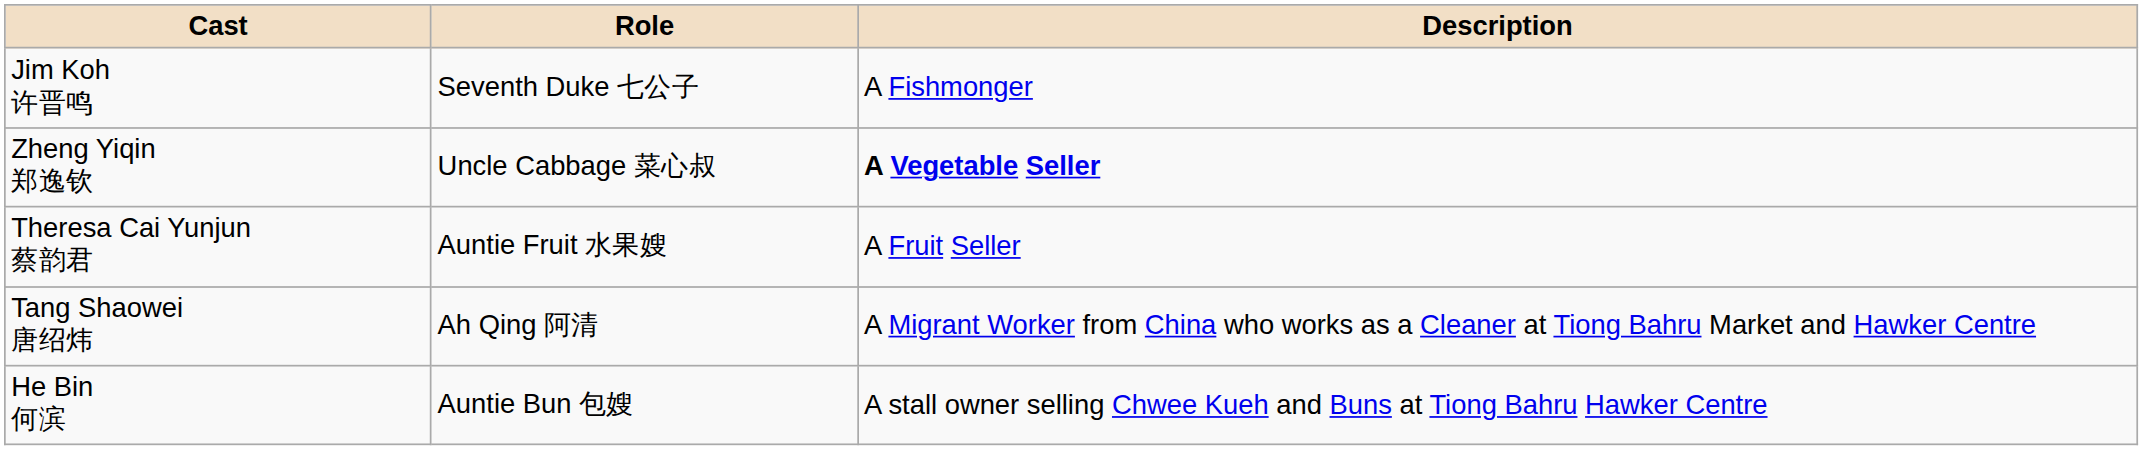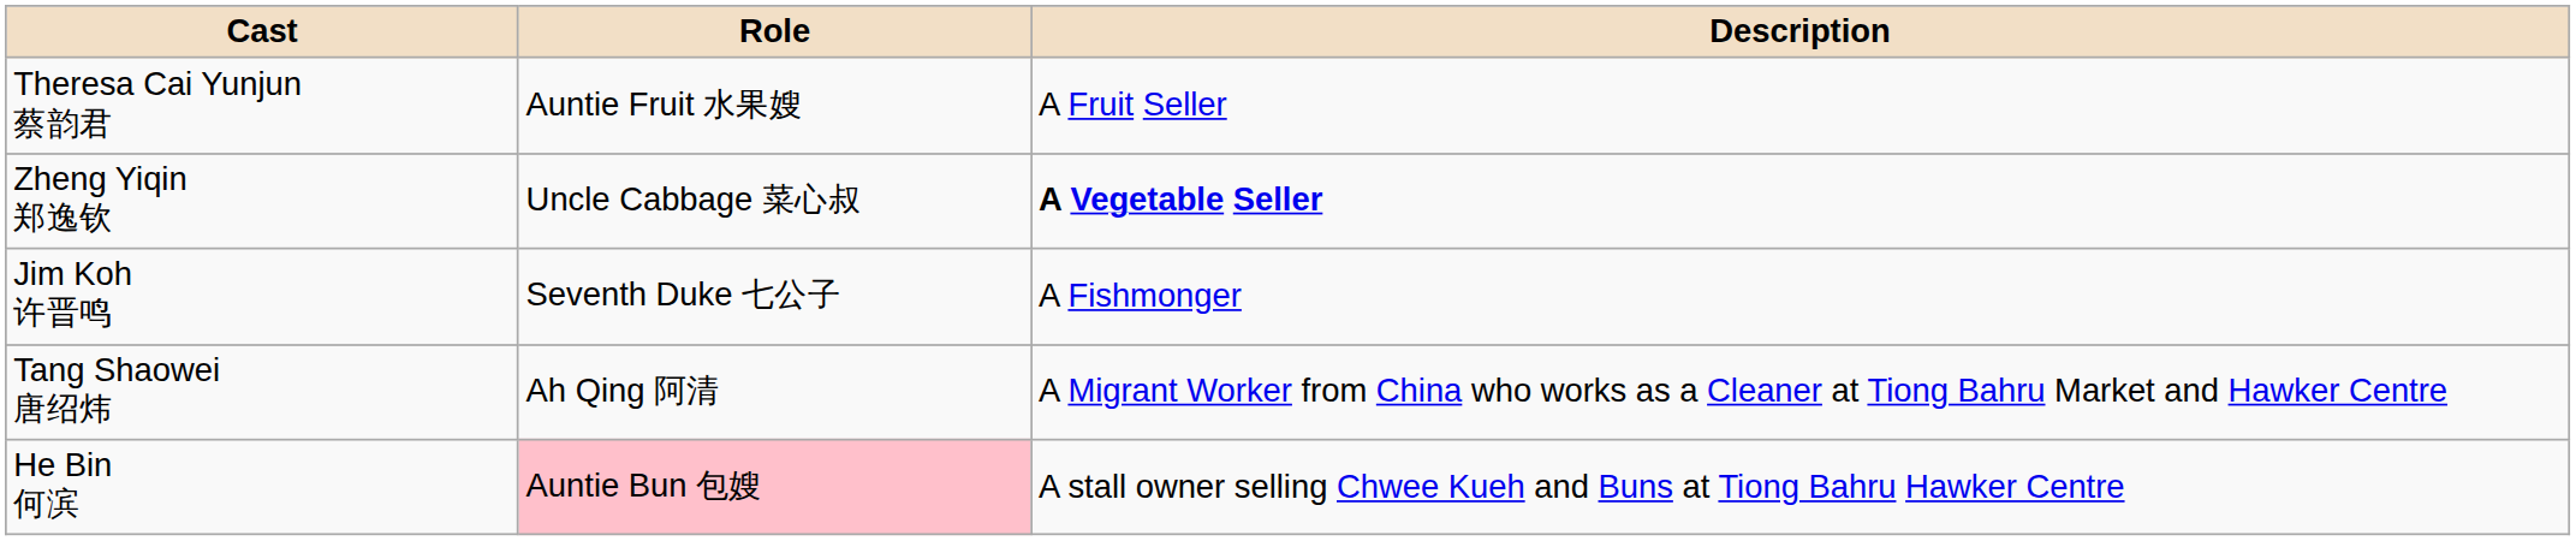 <table class="wikitable">
 <tr>
 <th style="background:#f2dfc6; width:16%">Cast</th>
 <th style="background:#f2dfc6; width:16%">Role</th>
 <th style="background:#f2dfc6; width:48%">Description</th>
 </tr>
 <tr>
-<td>Jim Koh<br>许晋鸣</td>
-<td>Seventh Duke 七公子</td>
-<td>A <a href='#'>Fishmonger</a></td>
+<td>Theresa Cai Yunjun<br>蔡韵君</td>
+<td>Auntie Fruit 水果嫂</td>
+<td>A <a href='#'>Fruit</a> <a href='#'>Seller</a></td>
 </tr>
 <tr>
 <td>Zheng Yiqin<br>郑逸钦</td>
 <td>Uncle Cabbage 菜心叔</td>
 <td><strong>A <a href='#'>Vegetable</a> <a href='#'>Seller</a></strong></td>
 </tr>
 <tr>
-<td>Theresa Cai Yunjun<br>蔡韵君</td>
-<td>Auntie Fruit 水果嫂</td>
-<td>A <a href='#'>Fruit</a> <a href='#'>Seller</a></td>
+<td>Jim Koh<br>许晋鸣</td>
+<td>Seventh Duke 七公子</td>
+<td>A <a href='#'>Fishmonger</a></td>
 </tr>
 <tr>
 <td>Tang Shaowei<br>唐绍炜</td>
 <td>Ah Qing 阿清</td>
 <td>A <a href='#'>Migrant Worker</a> from <a href='#'>China</a> who works as a <a href='#'>Cleaner</a> at <a href='#'>Tiong Bahru</a> Market and <a href='#'>Hawker Centre</a></td>
 </tr>
 <tr>
 <td>He Bin<br>何滨</td>
-<td>Auntie Bun 包嫂</td>
+<td style="background: pink;">Auntie Bun 包嫂</td>
 <td>A stall owner selling <a href='#'>Chwee Kueh</a> and <a href='#'>Buns</a> at <a href='#'>Tiong Bahru</a> <a href='#'>Hawker Centre</a></td>
 </tr>
 </table>
